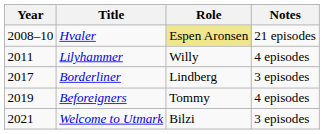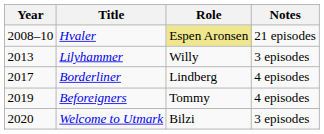 <table class="wikitable sortable">
 <tr>
 <th>Year</th>
 <th>Title</th>
 <th>Role</th>
 <th class="unsortable">Notes</th>
 </tr>
 <tr>
 <td>2008–10</td>
 <td><em><a href='#'>Hvaler</a></em></td>
 <td style="background: khaki;">Espen Aronsen</td>
 <td>21 episodes</td>
 </tr>
 <tr>
-<td>2011</td>
+<td>2013</td>
 <td><em><a href='#'>Lilyhammer</a></em></td>
 <td>Willy</td>
-<td>4 episodes</td>
+<td>3 episodes</td>
 </tr>
 <tr>
 <td>2017</td>
 <td><em><a href='#'>Borderliner</a></em></td>
 <td>Lindberg</td>
-<td>3 episodes</td>
+<td>4 episodes</td>
 </tr>
 <tr>
 <td>2019</td>
 <td><em><a href='#'>Beforeigners</a></em></td>
 <td>Tommy</td>
 <td>4 episodes</td>
 </tr>
 <tr>
-<td>2021</td>
+<td>2020</td>
 <td><em><a href='#'>Welcome to Utmark</a></em></td>
 <td>Bilzi</td>
 <td>3 episodes</td>
 </tr>
 </table>
